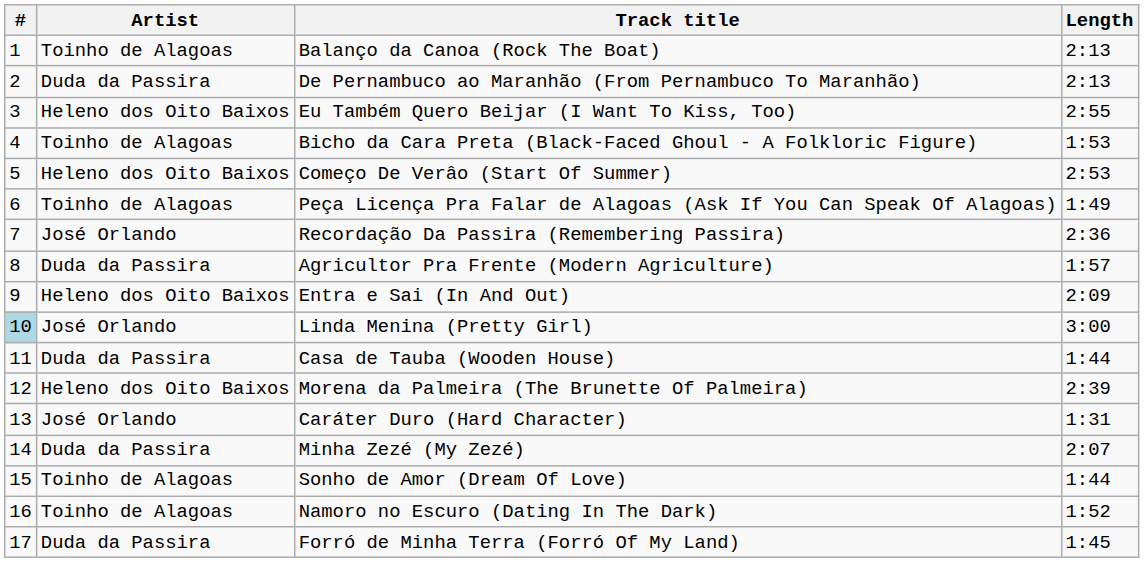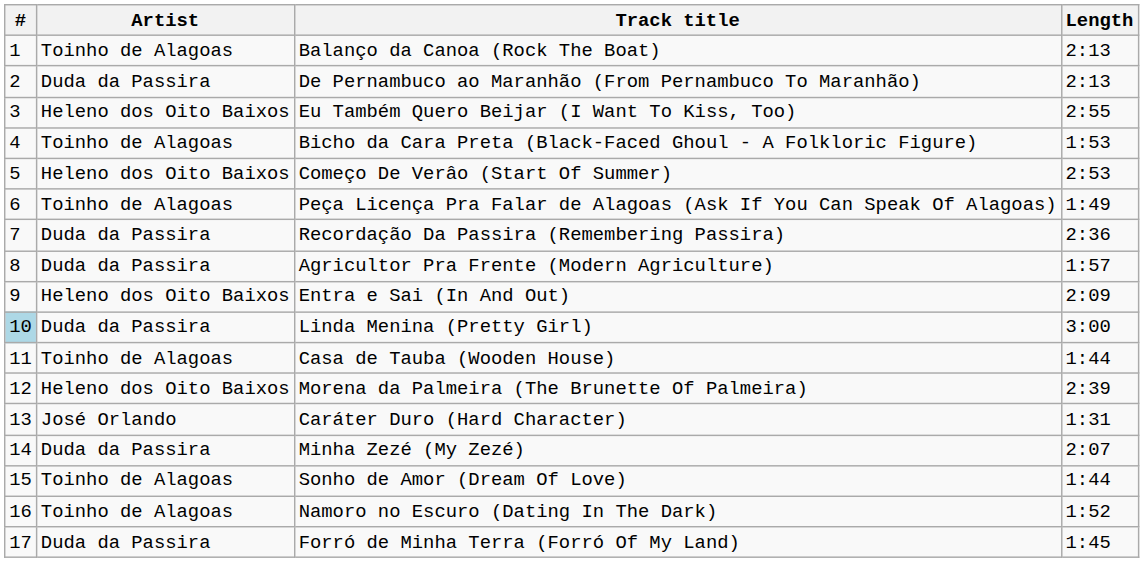 <table class="wikitable">
 <tr>
 <th>#</th>
 <th>Artist</th>
 <th>Track title</th>
 <th>Length</th>
 </tr>
 <tr>
 <td>1</td>
 <td>Toinho de Alagoas</td>
 <td>Balanço da Canoa (Rock The Boat)</td>
 <td>2:13</td>
 </tr>
 <tr>
 <td>2</td>
 <td>Duda da Passira</td>
 <td>De Pernambuco ao Maranhão (From Pernambuco To Maranhão)</td>
 <td>2:13</td>
 </tr>
 <tr>
 <td>3</td>
 <td>Heleno dos Oito Baixos</td>
 <td>Eu Também Quero Beijar (I Want To Kiss, Too)</td>
 <td>2:55</td>
 </tr>
 <tr>
 <td>4</td>
 <td>Toinho de Alagoas</td>
 <td>Bicho da Cara Preta (Black-Faced Ghoul - A Folkloric Figure)</td>
 <td>1:53</td>
 </tr>
 <tr>
 <td>5</td>
 <td>Heleno dos Oito Baixos</td>
 <td>Começo De Verâo (Start Of Summer)</td>
 <td>2:53</td>
 </tr>
 <tr>
 <td>6</td>
 <td>Toinho de Alagoas</td>
 <td>Peça Licença Pra Falar de Alagoas (Ask If You Can Speak Of Alagoas)</td>
 <td>1:49</td>
 </tr>
 <tr>
 <td>7</td>
-<td>José Orlando</td>
+<td>Duda da Passira</td>
 <td>Recordação Da Passira (Remembering Passira)</td>
 <td>2:36</td>
 </tr>
 <tr>
 <td>8</td>
 <td>Duda da Passira</td>
 <td>Agricultor Pra Frente (Modern Agriculture)</td>
 <td>1:57</td>
 </tr>
 <tr>
 <td>9</td>
 <td>Heleno dos Oito Baixos</td>
 <td>Entra e Sai (In And Out)</td>
 <td>2:09</td>
 </tr>
 <tr>
 <td style="background: lightblue;">10</td>
-<td>José Orlando</td>
+<td>Duda da Passira</td>
 <td>Linda Menina (Pretty Girl)</td>
 <td>3:00</td>
 </tr>
 <tr>
 <td>11</td>
-<td>Duda da Passira</td>
+<td>Toinho de Alagoas</td>
 <td>Casa de Tauba (Wooden House)</td>
 <td>1:44</td>
 </tr>
 <tr>
 <td>12</td>
 <td>Heleno dos Oito Baixos</td>
 <td>Morena da Palmeira (The Brunette Of Palmeira)</td>
 <td>2:39</td>
 </tr>
 <tr>
 <td>13</td>
 <td>José Orlando</td>
 <td>Caráter Duro (Hard Character)</td>
 <td>1:31</td>
 </tr>
 <tr>
 <td>14</td>
 <td>Duda da Passira</td>
 <td>Minha Zezé (My Zezé)</td>
 <td>2:07</td>
 </tr>
 <tr>
 <td>15</td>
 <td>Toinho de Alagoas</td>
 <td>Sonho de Amor (Dream Of Love)</td>
 <td>1:44</td>
 </tr>
 <tr>
 <td>16</td>
 <td>Toinho de Alagoas</td>
 <td>Namoro no Escuro (Dating In The Dark)</td>
 <td>1:52</td>
 </tr>
 <tr>
 <td>17</td>
 <td>Duda da Passira</td>
 <td>Forró de Minha Terra (Forró Of My Land)</td>
 <td>1:45</td>
 </tr>
 </table>
